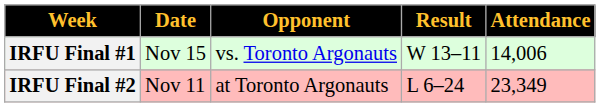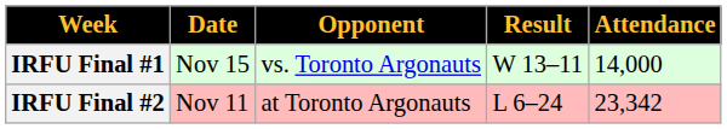 <table class="wikitable sortable">
 <tr>
 <th style="background:black;color:#FFC12D;">Week</th>
 <th style="background:black;color:#FFC12D;">Date</th>
 <th style="background:black;color:#FFC12D;">Opponent</th>
 <th style="background:black;color:#FFC12D;">Result</th>
 <th style="background:black;color:#FFC12D;">Attendance</th>
 </tr>
 <tr style="background:#ddffdd">
 <th>IRFU Final #1</th>
 <td>Nov 15</td>
 <td>vs. <a href='#'>Toronto Argonauts</a></td>
 <td>W 13–11</td>
-<td>14,006</td>
+<td>14,000</td>
 </tr>
 <tr style="background:#ffbbbb">
 <th>IRFU Final #2</th>
 <td>Nov 11</td>
 <td>at Toronto Argonauts</td>
 <td>L 6–24</td>
-<td>23,349</td>
+<td>23,342</td>
 </tr>
 </table>
